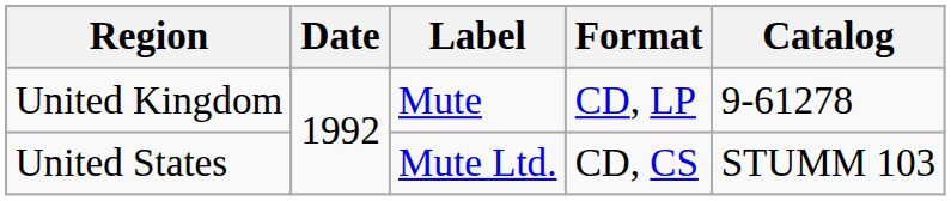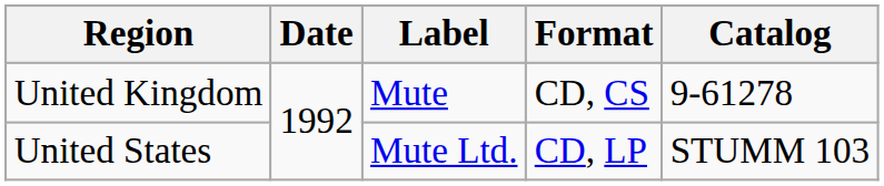 <table class="wikitable">
 <tr>
 <th>Region</th>
 <th>Date</th>
 <th>Label</th>
 <th>Format</th>
 <th>Catalog</th>
 </tr>
 <tr>
 <td>United Kingdom</td>
 <td rowspan="2">1992</td>
 <td><a href='#'>Mute</a></td>
-<td><a href='#'>CD</a>, <a href='#'>LP</a></td>
+<td>CD, <a href='#'>CS</a></td>
 <td>9-61278</td>
 </tr>
 <tr>
 <td>United States</td>
 <td><a href='#'>Mute Ltd.</a></td>
-<td>CD, <a href='#'>CS</a></td>
+<td><a href='#'>CD</a>, <a href='#'>LP</a></td>
 <td>STUMM 103</td>
 </tr>
 </table>
